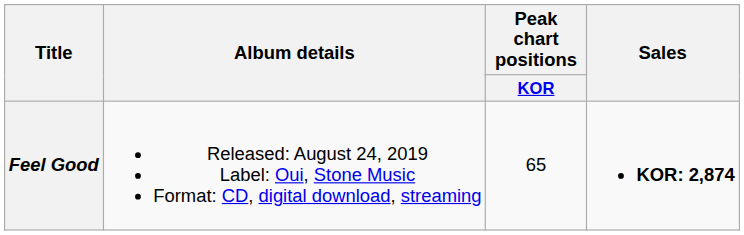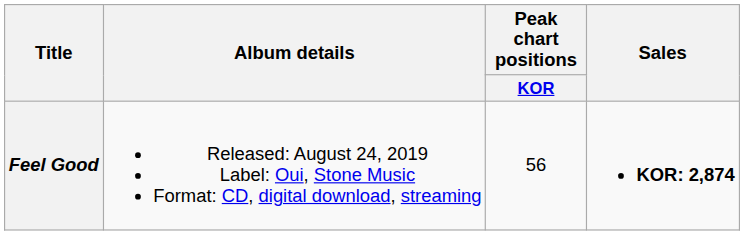 <table class="wikitable plainrowheaders" style="text-align:center;">
 <tr>
 <th scope="col" rowspan="2">Title</th>
 <th scope="col" rowspan="2">Album details</th>
 <th scope="col" colspan="1" style="width:5em;">Peak chart positions</th>
 <th scope="col" rowspan="2">Sales</th>
 </tr>
 <tr>
 <th scope="col" style="width:2.8em;font-size:90%;"><a href='#'>KOR</a><br></th>
 </tr>
 <tr>
 <th scope="row"><em>Feel Good</em></th>
 <td><br><ul><li>Released: August 24, 2019</li><li>Label: <a href='#'>Oui</a>, <a href='#'>Stone Music</a></li><li>Format: <a href='#'>CD</a>, <a href='#'>digital download</a>, <a href='#'>streaming</a></li></ul></td>
-<td>65</td>
+<td>56</td>
 <td><strong><br><ul><li>KOR: 2,874</li></ul></strong></td>
 </tr>
 </table>
